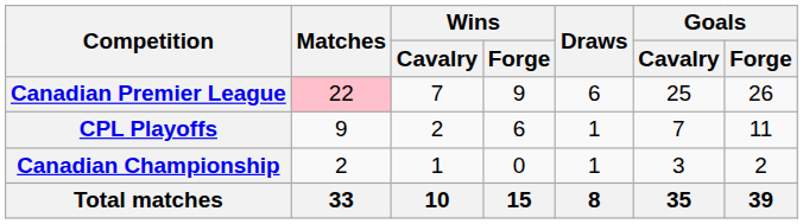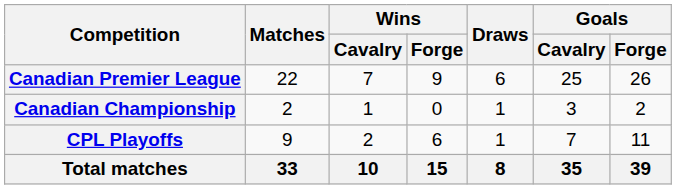 <table class="wikitable" style="text-align:center;">
 <tr>
 <th rowspan="2">Competition</th>
 <th rowspan="2">Matches</th>
 <th colspan="2">Wins</th>
 <th rowspan="2">Draws</th>
 <th colspan="2">Goals</th>
 </tr>
 <tr>
 <th>Cavalry</th>
 <th>Forge</th>
 <th>Cavalry</th>
 <th>Forge</th>
 </tr>
 <tr>
 <th><a href='#'>Canadian Premier League</a></th>
-<td style="background: pink;">22</td>
+<td>22</td>
 <td>7</td>
 <td>9</td>
 <td>6</td>
 <td>25</td>
 <td>26</td>
+</tr>
+<tr>
+<th><a href='#'>Canadian Championship</a></th>
+<td>2</td>
+<td>1</td>
+<td>0</td>
+<td>1</td>
+<td>3</td>
+<td>2</td>
 </tr>
 <tr>
 <th><a href='#'>CPL Playoffs</a></th>
 <td>9</td>
 <td>2</td>
 <td>6</td>
 <td>1</td>
 <td>7</td>
 <td>11</td>
 </tr>
 <tr>
-<th><a href='#'>Canadian Championship</a></th>
-<td>2</td>
-<td>1</td>
-<td>0</td>
-<td>1</td>
-<td>3</td>
-<td>2</td>
-</tr>
-<tr>
 <th>Total matches</th>
 <th>33</th>
 <th>10</th>
 <th>15</th>
 <th>8</th>
 <th>35</th>
 <th>39</th>
 </tr>
 </table>
